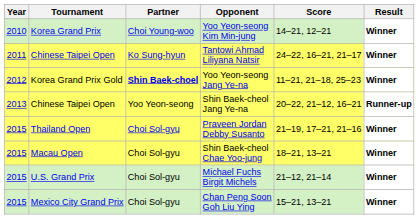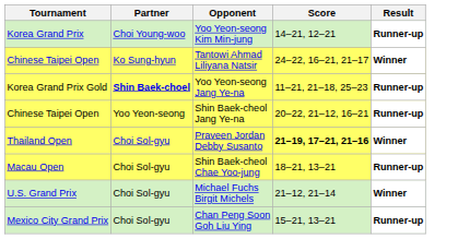 <table class="sortable wikitable" style="font-size: 90%;">
 <tr>
-<th>Year</th>
 <th>Tournament</th>
 <th>Partner</th>
 <th>Opponent</th>
 <th>Score</th>
 <th>Result</th>
 </tr>
 <tr style="background:#D4F1C5">
-<td align="center"><a href='#'>2010</a></td>
 <td align="left"><a href='#'>Korea Grand Prix</a></td>
 <td align="left"> <a href='#'>Choi Young-woo</a></td>
 <td align="left"> <a href='#'>Yoo Yeon-seong</a> <br>  <a href='#'>Kim Min-jung</a></td>
 <td align="left">14–21, 12–21</td>
-<td style="text-align:left; background:white"> <strong>Winner</strong></td>
+<td style="text-align:left; background:white"> <strong>Runner-up</strong></td>
 </tr>
 <tr style="background:#FFFF67">
-<td align="center"><a href='#'>2011</a></td>
 <td align="left"><a href='#'>Chinese Taipei Open</a></td>
 <td align="left"> <a href='#'>Ko Sung-hyun</a></td>
 <td align="left"> <a href='#'>Tantowi Ahmad</a> <br>  <a href='#'>Liliyana Natsir</a></td>
 <td align="left">24–22, 16–21, 21–17</td>
 <td style="text-align:left; background:white"> <strong>Winner</strong></td>
 </tr>
 <tr style="background:#FFFF67">
-<td align="center"><a href='#'>2012</a></td>
 <td align="left">Korea Grand Prix Gold</td>
 <td align="left"><strong> <a href='#'>Shin Baek-choel</a></strong></td>
 <td align="left"> Yoo Yeon-seong <br>  <a href='#'>Jang Ye-na</a></td>
 <td align="left">11–21, 21–18, 25–23</td>
-<td style="text-align:left; background:white"> <strong>Winner</strong></td>
+<td style="text-align:left; background:white"> <strong>Runner-up</strong></td>
 </tr>
 <tr style="background:#FFFF67">
-<td align="center"><a href='#'>2013</a></td>
 <td align="left">Chinese Taipei Open</td>
 <td align="left"> Yoo Yeon-seong</td>
 <td align="left"> Shin Baek-cheol <br>  Jang Ye-na</td>
 <td align="left">20–22, 21–12, 16–21</td>
 <td style="text-align:left; background:white"> <strong>Runner-up</strong></td>
 </tr>
 <tr style="background:#FFFF67">
-<td align="center"><a href='#'>2015</a></td>
 <td align="left"><a href='#'>Thailand Open</a></td>
 <td align="left"> <a href='#'>Choi Sol-gyu</a></td>
 <td align="left"> <a href='#'>Praveen Jordan</a> <br>  <a href='#'>Debby Susanto</a></td>
-<td align="left">21–19, 17–21, 21–16</td>
+<td align="left"><strong>21–19, 17–21, 21–16</strong></td>
 <td style="text-align:left; background:white"> <strong>Winner</strong></td>
 </tr>
 <tr style="background:#FFFF67">
-<td align="center"><a href='#'>2015</a></td>
 <td align="left"><a href='#'>Macau Open</a></td>
 <td align="left"> Choi Sol-gyu</td>
 <td align="left"> Shin Baek-cheol <br>  <a href='#'>Chae Yoo-jung</a></td>
 <td align="left">18–21, 13–21</td>
-<td style="text-align:left; background:white"> <strong>Winner</strong></td>
+<td style="text-align:left; background:white"> <strong>Runner-up</strong></td>
 </tr>
 <tr style="background:#D4F1C5">
-<td align="center"><a href='#'>2015</a></td>
 <td align="left"><a href='#'>U.S. Grand Prix</a></td>
 <td align="left"> Choi Sol-gyu</td>
 <td align="left"> <a href='#'>Michael Fuchs</a> <br>  <a href='#'>Birgit Michels</a></td>
 <td align="left">21–12, 21–14</td>
 <td style="text-align:left; background:white"> <strong>Winner</strong></td>
 </tr>
 <tr style="background:#D4F1C5">
-<td align="center"><a href='#'>2015</a></td>
 <td align="left"><a href='#'>Mexico City Grand Prix</a></td>
 <td align="left"> Choi Sol-gyu</td>
 <td align="left"> <a href='#'>Chan Peng Soon</a> <br>  <a href='#'>Goh Liu Ying</a></td>
 <td align="left">15–21, 13–21</td>
-<td style="text-align:left; background:white"> <strong>Winner</strong></td>
+<td style="text-align:left; background:white"> <strong>Runner-up</strong></td>
 </tr>
 </table>
